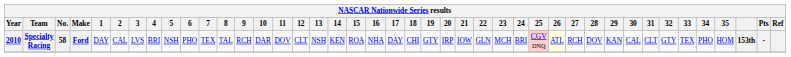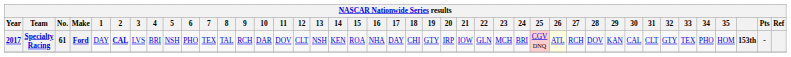 <table class="wikitable" style="text-align:center; font-size:75%">
 <tr>
 <th colspan=42><a href='#'>NASCAR Nationwide Series</a> results</th>
 </tr>
 <tr>
 <th>Year</th>
 <th>Team</th>
 <th>No.</th>
 <th>Make</th>
 <th>1</th>
 <th>2</th>
 <th>3</th>
 <th>4</th>
 <th>5</th>
 <th>6</th>
 <th>7</th>
 <th>8</th>
 <th>9</th>
 <th>10</th>
 <th>11</th>
 <th>12</th>
 <th>13</th>
 <th>14</th>
 <th>15</th>
 <th>16</th>
 <th>17</th>
 <th>18</th>
 <th>19</th>
 <th>20</th>
 <th>21</th>
 <th>22</th>
 <th>23</th>
 <th>24</th>
 <th>25</th>
 <th>26</th>
 <th>27</th>
 <th>28</th>
 <th>29</th>
 <th>30</th>
 <th>31</th>
 <th>32</th>
 <th>33</th>
 <th>34</th>
 <th>35</th>
 <th></th>
 <th>Pts</th>
 <th>Ref</th>
 </tr>
 <tr>
-<th><a href='#'>2010</a></th>
+<th><a href='#'>2017</a></th>
 <th><a href='#'>Specialty Racing</a></th>
-<th>58</th>
+<th>61</th>
 <th><a href='#'>Ford</a></th>
 <td><a href='#'>DAY</a></td>
-<td><a href='#'>CAL</a></td>
+<td><strong><a href='#'>CAL</a></strong></td>
 <td><a href='#'>LVS</a></td>
 <td><a href='#'>BRI</a></td>
 <td><a href='#'>NSH</a></td>
 <td><a href='#'>PHO</a></td>
 <td><a href='#'>TEX</a></td>
 <td><a href='#'>TAL</a></td>
 <td><a href='#'>RCH</a></td>
 <td><a href='#'>DAR</a></td>
 <td><a href='#'>DOV</a></td>
 <td><a href='#'>CLT</a></td>
 <td><a href='#'>NSH</a></td>
 <td><a href='#'>KEN</a></td>
 <td><a href='#'>ROA</a></td>
 <td><a href='#'>NHA</a></td>
 <td><a href='#'>DAY</a></td>
 <td><a href='#'>CHI</a></td>
 <td><a href='#'>GTY</a></td>
 <td><a href='#'>IRP</a></td>
 <td><a href='#'>IOW</a></td>
 <td><a href='#'>GLN</a></td>
 <td><a href='#'>MCH</a></td>
 <td><a href='#'>BRI</a></td>
 <td style="background:#FFCFCF;"><a href='#'>CGV</a><br><small>DNQ</small></td>
 <td style="background: lightyellow;"><a href='#'>ATL</a></td>
 <td><a href='#'>RCH</a></td>
 <td><a href='#'>DOV</a></td>
 <td><a href='#'>KAN</a></td>
 <td><a href='#'>CAL</a></td>
 <td><a href='#'>CLT</a></td>
 <td><a href='#'>GTY</a></td>
 <td><a href='#'>TEX</a></td>
 <td><a href='#'>PHO</a></td>
 <td><a href='#'>HOM</a></td>
 <th>153th</th>
 <th>-</th>
 <th></th>
 </tr>
 <tr>
 </tr>
 </table>
